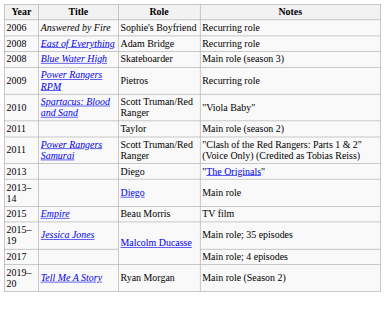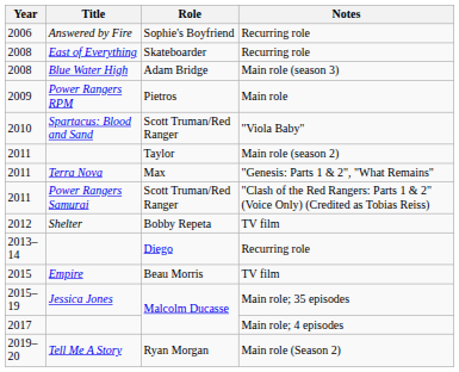 <table class="wikitable sortable">
 <tr>
 <th>Year</th>
 <th>Title</th>
 <th>Role</th>
 <th class="unsortable">Notes</th>
 </tr>
 <tr>
 <td>2006</td>
 <td><em>Answered by Fire</em></td>
 <td>Sophie's Boyfriend</td>
 <td>Recurring role</td>
 </tr>
 <tr>
 <td>2008</td>
 <td><em><a href='#'>East of Everything</a></em></td>
-<td>Adam Bridge</td>
+<td>Skateboarder</td>
 <td>Recurring role</td>
 </tr>
 <tr>
 <td>2008</td>
 <td><em><a href='#'>Blue Water High</a></em></td>
-<td>Skateboarder</td>
+<td>Adam Bridge</td>
 <td>Main role (season 3)</td>
 </tr>
 <tr>
 <td>2009</td>
 <td><em><a href='#'>Power Rangers RPM</a></em></td>
 <td>Pietros</td>
-<td>Recurring role</td>
+<td>Main role</td>
 </tr>
 <tr>
 <td>2010</td>
 <td><em><a href='#'>Spartacus: Blood and Sand</a></em></td>
 <td>Scott Truman/Red Ranger</td>
 <td>"Viola Baby"</td>
 </tr>
 <tr>
 <td>2011</td>
 <td><em></em></td>
 <td>Taylor</td>
 <td>Main role (season 2)</td>
 </tr>
 <tr>
 <td>2011</td>
+<td><em><a href='#'>Terra Nova</a></em></td>
+<td>Max</td>
+<td>"Genesis: Parts 1 & 2", "What Remains"</td>
+</tr>
+<tr>
+<td>2011</td>
 <td><em><a href='#'>Power Rangers Samurai</a></em></td>
 <td>Scott Truman/Red Ranger</td>
 <td>"Clash of the Red Rangers: Parts 1 & 2" (Voice Only) (Credited as Tobias Reiss)</td>
 </tr>
 <tr>
-<td>2013</td>
-<td><em></em></td>
-<td>Diego</td>
-<td>"<a href='#'>The Originals</a>"</td>
+<td>2012</td>
+<td><em>Shelter</em></td>
+<td>Bobby Repeta</td>
+<td>TV film</td>
 </tr>
 <tr>
 <td>2013–14</td>
 <td><em></em></td>
 <td><a href='#'>Diego</a></td>
-<td>Main role</td>
+<td>Recurring role</td>
 </tr>
 <tr>
 <td>2015</td>
 <td><em><a href='#'>Empire</a></em></td>
 <td>Beau Morris</td>
 <td>TV film</td>
 </tr>
 <tr>
 <td>2015–19</td>
 <td><em><a href='#'>Jessica Jones</a></em></td>
 <td rowspan=2><a href='#'>Malcolm Ducasse</a></td>
 <td>Main role; 35 episodes</td>
 </tr>
 <tr>
 <td>2017</td>
 <td><em></em></td>
 <td>Main role; 4 episodes</td>
 </tr>
 <tr>
 <td>2019–20</td>
 <td><em><a href='#'>Tell Me A Story</a></em></td>
 <td>Ryan Morgan</td>
 <td>Main role (Season 2)</td>
 </tr>
 </table>
